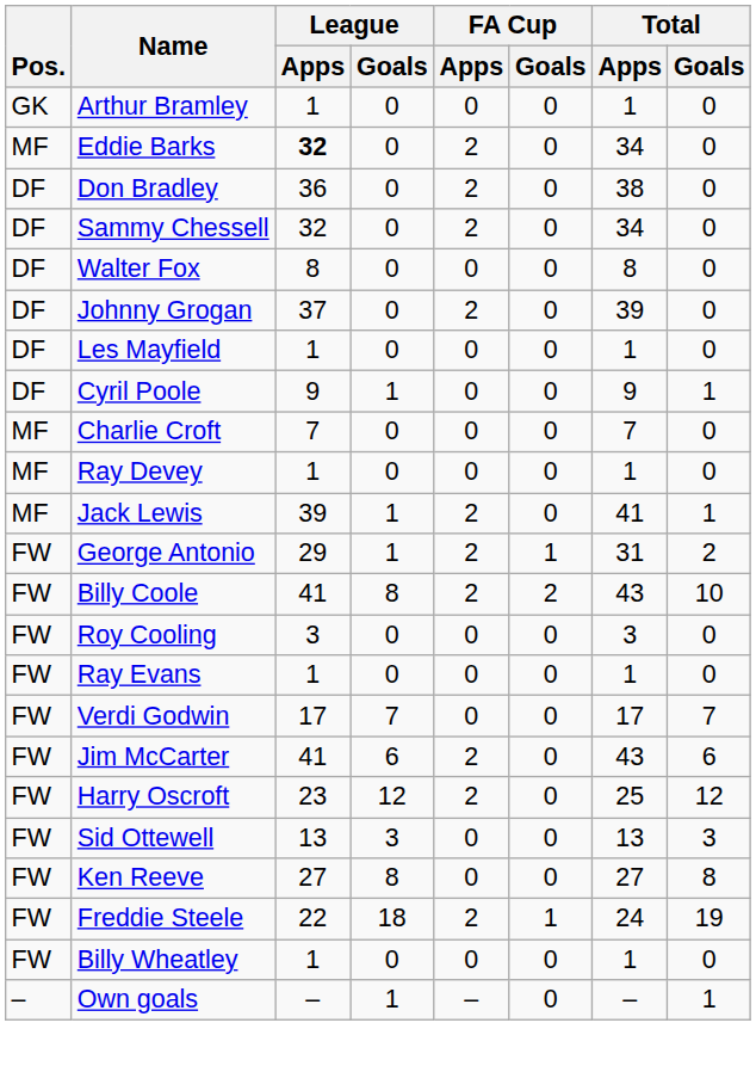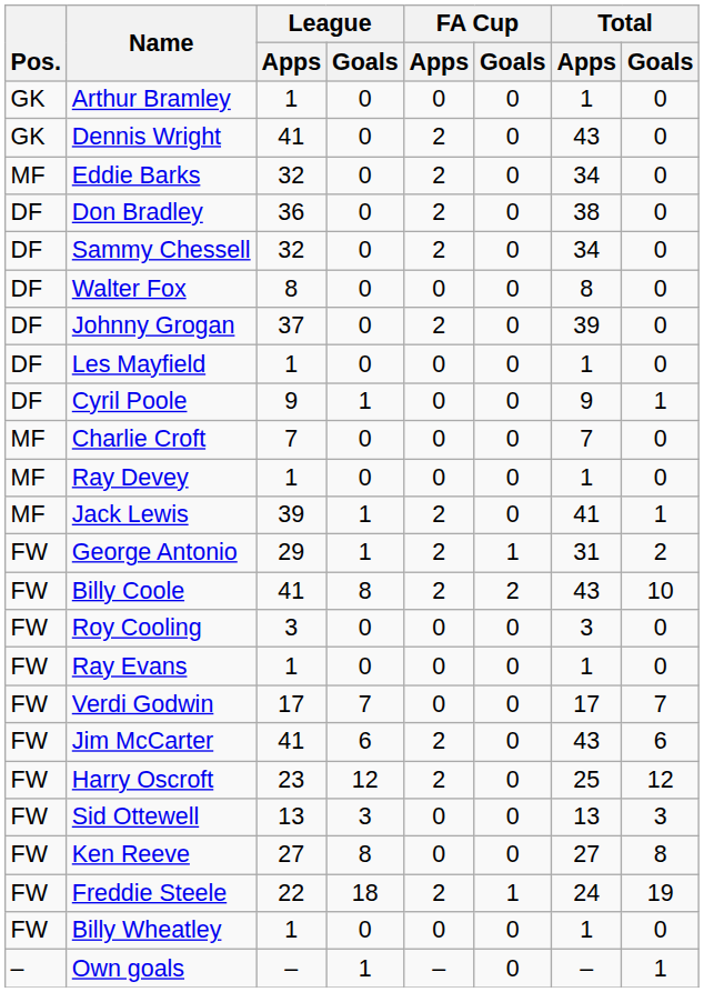 <table class="wikitable" style="text-align:center">
 <tr>
 <th rowspan="2" valign="bottom">Pos.</th>
 <th rowspan="2">Name</th>
 <th colspan="2" width="85">League</th>
 <th colspan="2" width="85">FA Cup</th>
 <th colspan="2" width="85">Total</th>
 </tr>
 <tr>
 <th>Apps</th>
 <th>Goals</th>
 <th>Apps</th>
 <th>Goals</th>
 <th>Apps</th>
 <th>Goals</th>
 </tr>
 <tr>
 <td align="left">GK</td>
 <td align="left"> <a href='#'>Arthur Bramley</a></td>
 <td>1</td>
 <td>0</td>
 <td>0</td>
 <td>0</td>
 <td>1</td>
 <td>0</td>
 </tr>
 <tr>
+<td align="left">GK</td>
+<td align="left"> <a href='#'>Dennis Wright</a></td>
+<td>41</td>
+<td>0</td>
+<td>2</td>
+<td>0</td>
+<td>43</td>
+<td>0</td>
+</tr>
+<tr>
 <td align="left">MF</td>
 <td align="left"> <a href='#'>Eddie Barks</a></td>
-<td><strong>32</strong></td>
+<td>32</td>
 <td>0</td>
 <td>2</td>
 <td>0</td>
 <td>34</td>
 <td>0</td>
 </tr>
 <tr>
 <td align="left">DF</td>
 <td align="left"> <a href='#'>Don Bradley</a></td>
 <td>36</td>
 <td>0</td>
 <td>2</td>
 <td>0</td>
 <td>38</td>
 <td>0</td>
 </tr>
 <tr>
 <td align="left">DF</td>
 <td align="left"> <a href='#'>Sammy Chessell</a></td>
 <td>32</td>
 <td>0</td>
 <td>2</td>
 <td>0</td>
 <td>34</td>
 <td>0</td>
 </tr>
 <tr>
 <td align="left">DF</td>
 <td align="left"> <a href='#'>Walter Fox</a></td>
 <td>8</td>
 <td>0</td>
 <td>0</td>
 <td>0</td>
 <td>8</td>
 <td>0</td>
 </tr>
 <tr>
 <td align="left">DF</td>
 <td align="left"> <a href='#'>Johnny Grogan</a></td>
 <td>37</td>
 <td>0</td>
 <td>2</td>
 <td>0</td>
 <td>39</td>
 <td>0</td>
 </tr>
 <tr>
 <td align="left">DF</td>
 <td align="left"> <a href='#'>Les Mayfield</a></td>
 <td>1</td>
 <td>0</td>
 <td>0</td>
 <td>0</td>
 <td>1</td>
 <td>0</td>
 </tr>
 <tr>
 <td align="left">DF</td>
 <td align="left"> <a href='#'>Cyril Poole</a></td>
 <td>9</td>
 <td>1</td>
 <td>0</td>
 <td>0</td>
 <td>9</td>
 <td>1</td>
 </tr>
 <tr>
 <td align="left">MF</td>
 <td align="left"> <a href='#'>Charlie Croft</a></td>
 <td>7</td>
 <td>0</td>
 <td>0</td>
 <td>0</td>
 <td>7</td>
 <td>0</td>
 </tr>
 <tr>
 <td align="left">MF</td>
 <td align="left"> <a href='#'>Ray Devey</a></td>
 <td>1</td>
 <td>0</td>
 <td>0</td>
 <td>0</td>
 <td>1</td>
 <td>0</td>
 </tr>
 <tr>
 <td align="left">MF</td>
 <td align="left"> <a href='#'>Jack Lewis</a></td>
 <td>39</td>
 <td>1</td>
 <td>2</td>
 <td>0</td>
 <td>41</td>
 <td>1</td>
 </tr>
 <tr>
 <td align="left">FW</td>
 <td align="left"> <a href='#'>George Antonio</a></td>
 <td>29</td>
 <td>1</td>
 <td>2</td>
 <td>1</td>
 <td>31</td>
 <td>2</td>
 </tr>
 <tr>
 <td align="left">FW</td>
 <td align="left"> <a href='#'>Billy Coole</a></td>
 <td>41</td>
 <td>8</td>
 <td>2</td>
 <td>2</td>
 <td>43</td>
 <td>10</td>
 </tr>
 <tr>
 <td align="left">FW</td>
 <td align="left"> <a href='#'>Roy Cooling</a></td>
 <td>3</td>
 <td>0</td>
 <td>0</td>
 <td>0</td>
 <td>3</td>
 <td>0</td>
 </tr>
 <tr>
 <td align="left">FW</td>
 <td align="left"> <a href='#'>Ray Evans</a></td>
 <td>1</td>
 <td>0</td>
 <td>0</td>
 <td>0</td>
 <td>1</td>
 <td>0</td>
 </tr>
 <tr>
 <td align="left">FW</td>
 <td align="left"> <a href='#'>Verdi Godwin</a></td>
 <td>17</td>
 <td>7</td>
 <td>0</td>
 <td>0</td>
 <td>17</td>
 <td>7</td>
 </tr>
 <tr>
 <td align="left">FW</td>
 <td align="left"> <a href='#'>Jim McCarter</a></td>
 <td>41</td>
 <td>6</td>
 <td>2</td>
 <td>0</td>
 <td>43</td>
 <td>6</td>
 </tr>
 <tr>
 <td align="left">FW</td>
 <td align="left"> <a href='#'>Harry Oscroft</a></td>
 <td>23</td>
 <td>12</td>
 <td>2</td>
 <td>0</td>
 <td>25</td>
 <td>12</td>
 </tr>
 <tr>
 <td align="left">FW</td>
 <td align="left"> <a href='#'>Sid Ottewell</a></td>
 <td>13</td>
 <td>3</td>
 <td>0</td>
 <td>0</td>
 <td>13</td>
 <td>3</td>
 </tr>
 <tr>
 <td align="left">FW</td>
 <td align="left"> <a href='#'>Ken Reeve</a></td>
 <td>27</td>
 <td>8</td>
 <td>0</td>
 <td>0</td>
 <td>27</td>
 <td>8</td>
 </tr>
 <tr>
 <td align="left">FW</td>
 <td align="left"> <a href='#'>Freddie Steele</a></td>
 <td>22</td>
 <td>18</td>
 <td>2</td>
 <td>1</td>
 <td>24</td>
 <td>19</td>
 </tr>
 <tr>
 <td align="left">FW</td>
 <td align="left"> <a href='#'>Billy Wheatley</a></td>
 <td>1</td>
 <td>0</td>
 <td>0</td>
 <td>0</td>
 <td>1</td>
 <td>0</td>
 </tr>
 <tr>
 <td align="left">–</td>
 <td align="left"><a href='#'>Own goals</a></td>
 <td>–</td>
 <td>1</td>
 <td>–</td>
 <td>0</td>
 <td>–</td>
 <td>1</td>
 </tr>
 </table>
